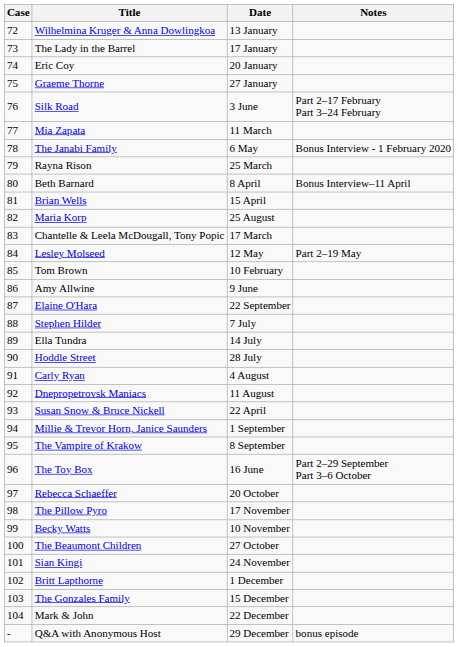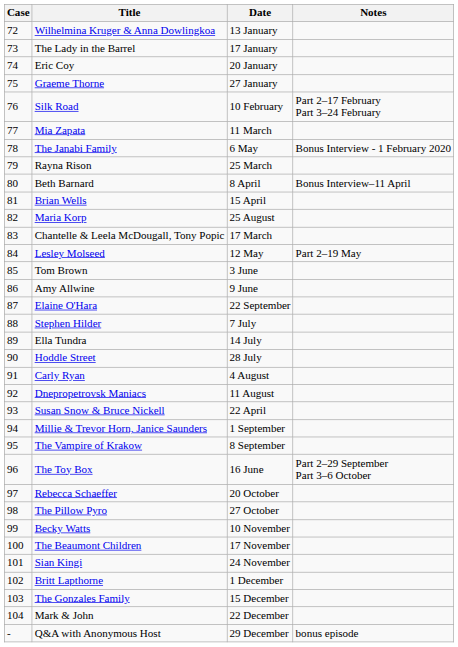 <table class="wikitable sortable">
 <tr>
 <th>Case</th>
 <th>Title</th>
 <th>Date</th>
 <th>Notes</th>
 </tr>
 <tr>
 <td>72</td>
 <td><a href='#'>Wilhelmina Kruger & Anna Dowlingkoa</a></td>
 <td>13 January</td>
 <td></td>
 </tr>
 <tr>
 <td>73</td>
 <td>The Lady in the Barrel</td>
 <td>17 January</td>
 <td></td>
 </tr>
 <tr>
 <td>74</td>
 <td>Eric Coy</td>
 <td>20 January</td>
 <td></td>
 </tr>
 <tr>
 <td>75</td>
 <td><a href='#'>Graeme Thorne</a></td>
 <td>27 January</td>
 <td></td>
 </tr>
 <tr>
 <td>76</td>
 <td><a href='#'>Silk Road</a></td>
-<td>3 June</td>
+<td>10 February</td>
 <td>Part 2–17 February<br>Part 3–24 February</td>
 </tr>
 <tr>
 <td>77</td>
 <td><a href='#'>Mia Zapata</a></td>
 <td>11 March</td>
 <td></td>
 </tr>
 <tr>
 <td>78</td>
 <td><a href='#'>The Janabi Family</a></td>
 <td>6 May</td>
 <td>Bonus Interview - 1 February 2020</td>
 </tr>
 <tr>
 <td>79</td>
 <td>Rayna Rison</td>
 <td>25 March</td>
 <td></td>
 </tr>
 <tr>
 <td>80</td>
 <td>Beth Barnard</td>
 <td>8 April</td>
 <td>Bonus Interview–11 April</td>
 </tr>
 <tr>
 <td>81</td>
 <td><a href='#'>Brian Wells</a></td>
 <td>15 April</td>
 <td></td>
 </tr>
 <tr>
 <td>82</td>
 <td><a href='#'>Maria Korp</a></td>
 <td>25 August</td>
 <td></td>
 </tr>
 <tr>
 <td>83</td>
 <td>Chantelle & Leela McDougall, Tony Popic</td>
 <td>17 March</td>
 <td></td>
 </tr>
 <tr>
 <td>84</td>
 <td><a href='#'>Lesley Molseed</a></td>
 <td>12 May</td>
 <td>Part 2–19 May</td>
 </tr>
 <tr>
 <td>85</td>
 <td>Tom Brown</td>
-<td>10 February</td>
+<td>3 June</td>
 <td></td>
 </tr>
 <tr>
 <td>86</td>
 <td>Amy Allwine</td>
 <td>9 June</td>
 <td></td>
 </tr>
 <tr>
 <td>87</td>
 <td><a href='#'>Elaine O'Hara</a></td>
 <td>22 September</td>
 <td></td>
 </tr>
 <tr>
 <td>88</td>
 <td><a href='#'>Stephen Hilder</a></td>
 <td>7 July</td>
 <td></td>
 </tr>
 <tr>
 <td>89</td>
 <td>Ella Tundra</td>
 <td>14 July</td>
 <td></td>
 </tr>
 <tr>
 <td>90</td>
 <td><a href='#'>Hoddle Street</a></td>
 <td>28 July</td>
 <td></td>
 </tr>
 <tr>
 <td>91</td>
 <td><a href='#'>Carly Ryan</a></td>
 <td>4 August</td>
 <td></td>
 </tr>
 <tr>
 <td>92</td>
 <td><a href='#'>Dnepropetrovsk Maniacs</a></td>
 <td>11 August</td>
 <td></td>
 </tr>
 <tr>
 <td>93</td>
 <td><a href='#'>Susan Snow & Bruce Nickell</a></td>
 <td>22 April</td>
 <td></td>
 </tr>
 <tr>
 <td>94</td>
 <td><a href='#'>Millie & Trevor Horn, Janice Saunders</a></td>
 <td>1 September</td>
 <td></td>
 </tr>
 <tr>
 <td>95</td>
 <td><a href='#'>The Vampire of Krakow</a></td>
 <td>8 September</td>
 <td></td>
 </tr>
 <tr>
 <td>96</td>
 <td><a href='#'>The Toy Box</a></td>
 <td>16 June</td>
 <td>Part 2–29 September<br>Part 3–6 October</td>
 </tr>
 <tr>
 <td>97</td>
 <td><a href='#'>Rebecca Schaeffer</a></td>
 <td>20 October</td>
 <td></td>
 </tr>
 <tr>
 <td>98</td>
 <td><a href='#'>The Pillow Pyro</a></td>
-<td>17 November</td>
+<td>27 October</td>
 <td></td>
 </tr>
 <tr>
 <td>99</td>
 <td><a href='#'>Becky Watts</a></td>
 <td>10 November</td>
 <td></td>
 </tr>
 <tr>
 <td>100</td>
 <td><a href='#'>The Beaumont Children</a></td>
-<td>27 October</td>
+<td>17 November</td>
 <td></td>
 </tr>
 <tr>
 <td>101</td>
 <td><a href='#'>Sian Kingi</a></td>
 <td>24 November</td>
 <td></td>
 </tr>
 <tr>
 <td>102</td>
 <td><a href='#'>Britt Lapthorne</a></td>
 <td>1 December</td>
 <td></td>
 </tr>
 <tr>
 <td>103</td>
 <td><a href='#'>The Gonzales Family</a></td>
 <td>15 December</td>
 <td></td>
 </tr>
 <tr>
 <td>104</td>
 <td>Mark & John</td>
 <td>22 December</td>
 <td></td>
 </tr>
 <tr>
 <td>-</td>
 <td>Q&A with Anonymous Host</td>
 <td>29 December</td>
 <td>bonus episode</td>
 </tr>
 </table>
